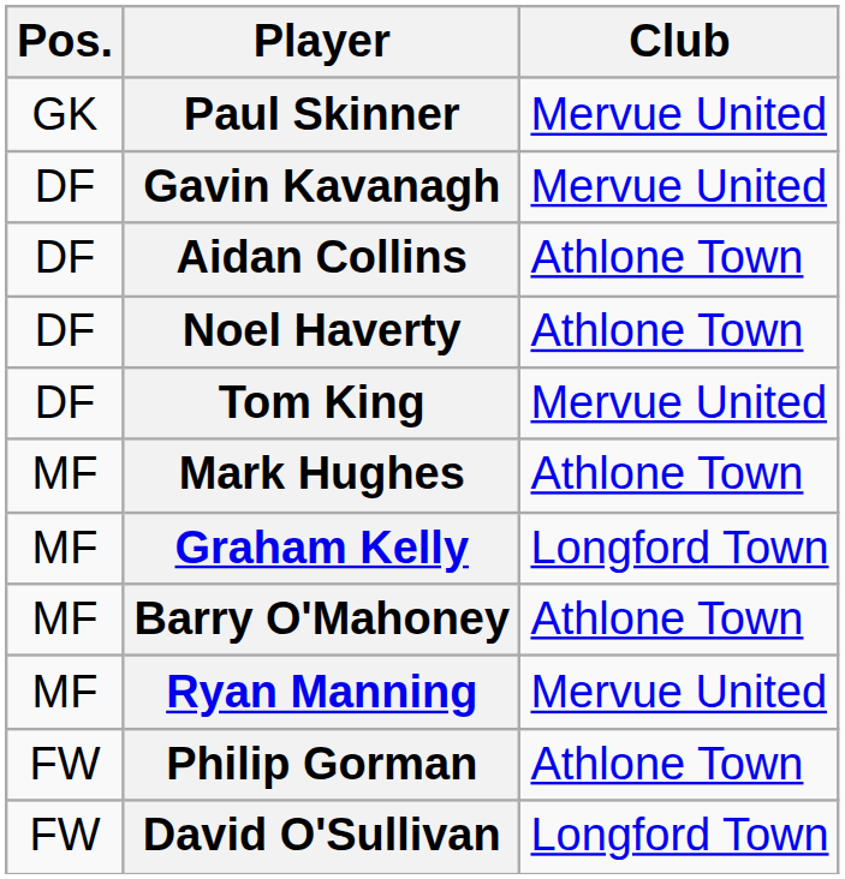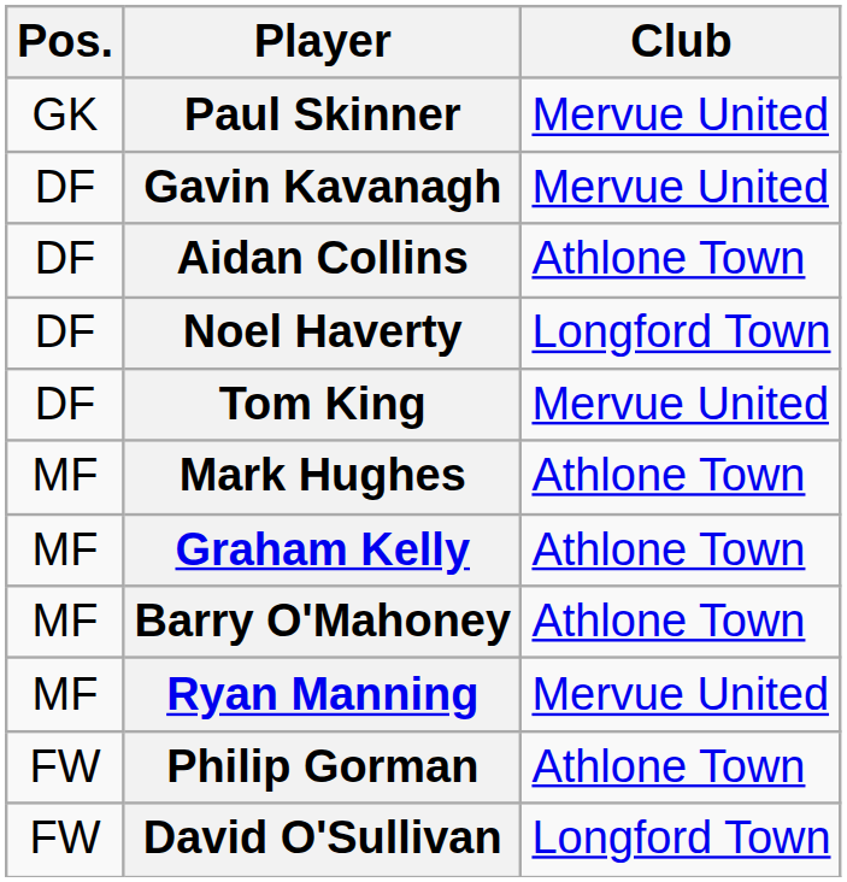 <table class="wikitable plainrowheaders" style="text-align: left">
 <tr>
 <th scope=col>Pos.</th>
 <th scope=col>Player</th>
 <th scope=col>Club</th>
 </tr>
 <tr>
 <td style=text-align:center>GK</td>
 <th scope=row>Paul Skinner </th>
 <td><a href='#'>Mervue United</a></td>
 </tr>
 <tr>
 <td style=text-align:center>DF</td>
 <th scope=row>Gavin Kavanagh </th>
 <td><a href='#'>Mervue United</a></td>
 </tr>
 <tr>
 <td style=text-align:center>DF</td>
 <th scope=row>Aidan Collins </th>
 <td><a href='#'>Athlone Town</a></td>
 </tr>
 <tr>
 <td style=text-align:center>DF</td>
 <th scope=row>Noel Haverty </th>
-<td><a href='#'>Athlone Town</a></td>
+<td><a href='#'>Longford Town</a></td>
 </tr>
 <tr>
 <td style=text-align:center>DF</td>
 <th scope=row>Tom King </th>
 <td><a href='#'>Mervue United</a></td>
 </tr>
 <tr>
 <td style=text-align:center>MF</td>
 <th scope=row>Mark Hughes </th>
 <td><a href='#'>Athlone Town</a></td>
 </tr>
 <tr>
 <td style=text-align:center>MF</td>
 <th scope=row><a href='#'>Graham Kelly</a> </th>
-<td><a href='#'>Longford Town</a></td>
+<td><a href='#'>Athlone Town</a></td>
 </tr>
 <tr>
 <td style=text-align:center>MF</td>
 <th scope=row>Barry O'Mahoney </th>
 <td><a href='#'>Athlone Town</a></td>
 </tr>
 <tr>
 <td style=text-align:center>MF</td>
 <th scope=row><a href='#'>Ryan Manning</a> </th>
 <td><a href='#'>Mervue United</a></td>
 </tr>
 <tr>
 <td style=text-align:center>FW</td>
 <th scope=row>Philip Gorman </th>
 <td><a href='#'>Athlone Town</a></td>
 </tr>
 <tr>
 <td style=text-align:center>FW</td>
 <th scope=row>David O'Sullivan </th>
 <td><a href='#'>Longford Town</a></td>
 </tr>
 </table>
